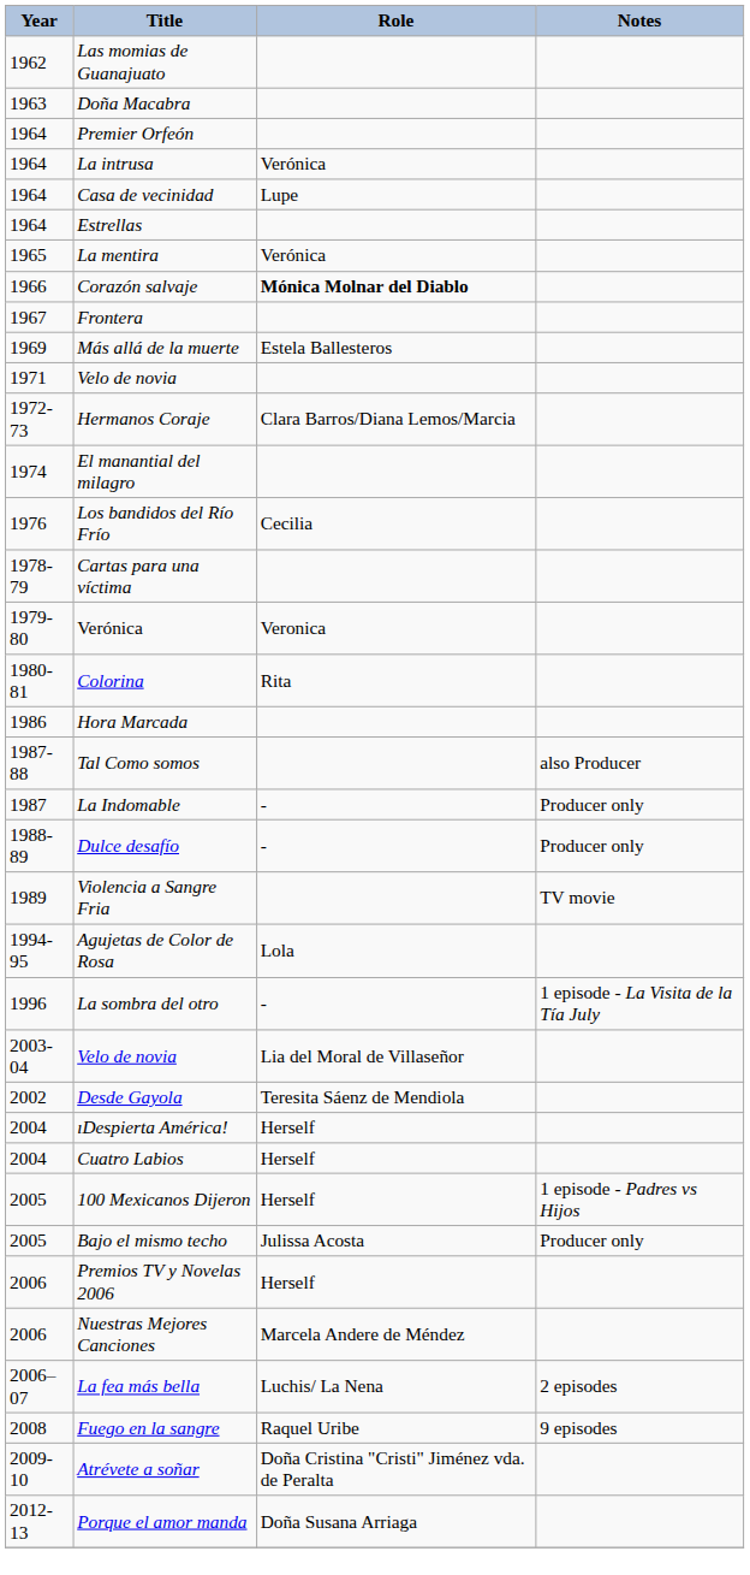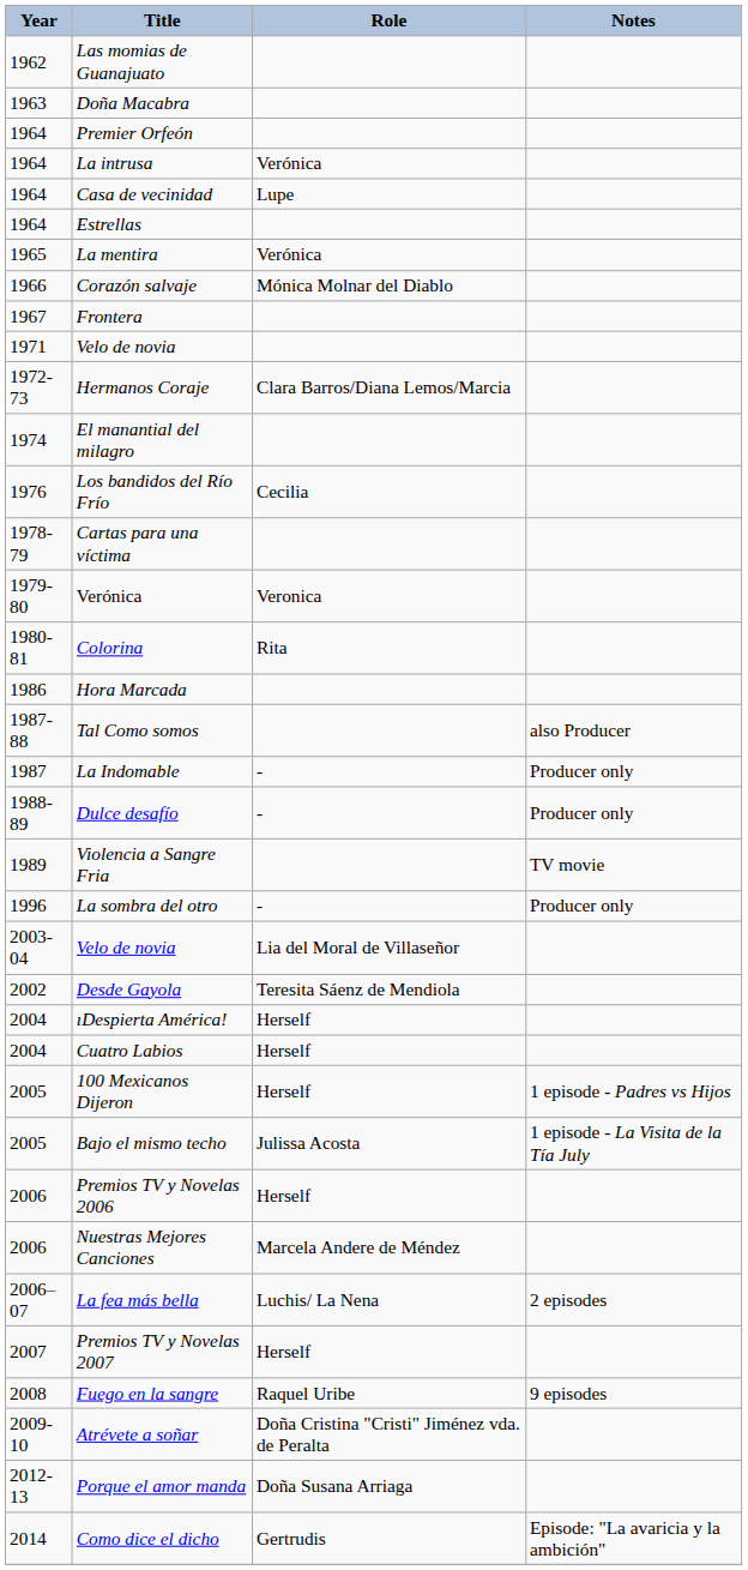 <table class="wikitable" style="font-size: 95%;">
 <tr>
 <th style="background: #B0C4DE;">Year</th>
 <th style="background: #B0C4DE;">Title</th>
 <th style="background: #B0C4DE;">Role</th>
 <th style="background: #B0C4DE;">Notes</th>
 </tr>
 <tr>
 <td>1962</td>
 <td><em>Las momias de Guanajuato</em></td>
 <td></td>
 <td></td>
 </tr>
 <tr>
 <td>1963</td>
 <td><em>Doña Macabra</em></td>
 <td></td>
 <td></td>
 </tr>
 <tr>
 <td>1964</td>
 <td><em>Premier Orfeón</em></td>
 <td></td>
 <td></td>
 </tr>
 <tr>
 <td>1964</td>
 <td><em>La intrusa</em></td>
 <td>Verónica</td>
 <td></td>
 </tr>
 <tr>
 <td>1964</td>
 <td><em>Casa de vecinidad</em></td>
 <td>Lupe</td>
 <td></td>
 </tr>
 <tr>
 <td>1964</td>
 <td><em>Estrellas</em></td>
 <td></td>
 <td></td>
 </tr>
 <tr>
 <td>1965</td>
 <td><em>La mentira</em></td>
 <td>Verónica</td>
 <td></td>
 </tr>
 <tr>
 <td>1966</td>
 <td><em>Corazón salvaje</em></td>
-<td><strong>Mónica Molnar del Diablo</strong></td>
+<td>Mónica Molnar del Diablo</td>
 <td></td>
 </tr>
 <tr>
 <td>1967</td>
 <td><em>Frontera</em></td>
 <td></td>
-<td></td>
-</tr>
-<tr>
-<td>1969</td>
-<td><em>Más allá de la muerte</em></td>
-<td>Estela Ballesteros</td>
 <td></td>
 </tr>
 <tr>
 <td>1971</td>
 <td><em>Velo de novia</em></td>
 <td></td>
 <td></td>
 </tr>
 <tr>
 <td>1972-73</td>
 <td><em>Hermanos Coraje</em></td>
 <td>Clara Barros/Diana Lemos/Marcia</td>
 <td></td>
 </tr>
 <tr>
 <td>1974</td>
 <td><em>El manantial del milagro</em></td>
 <td></td>
 <td></td>
 </tr>
 <tr>
 <td>1976</td>
 <td><em>Los bandidos del Río Frío</em></td>
 <td>Cecilia</td>
 <td></td>
 </tr>
 <tr>
 <td>1978-79</td>
 <td><em>Cartas para una víctima</em></td>
 <td></td>
 <td></td>
 </tr>
 <tr>
 <td>1979-80</td>
 <td>Verónica</td>
 <td>Veronica</td>
 <td></td>
 </tr>
 <tr>
 <td>1980-81</td>
 <td><em><a href='#'>Colorina</a></em></td>
 <td>Rita</td>
 <td></td>
 </tr>
 <tr>
 <td>1986</td>
 <td><em>Hora Marcada</em></td>
 <td></td>
 <td></td>
 </tr>
 <tr>
 <td>1987-88</td>
 <td><em>Tal Como somos</em></td>
 <td></td>
 <td>also Producer</td>
 </tr>
 <tr>
 <td>1987</td>
 <td><em>La Indomable</em></td>
 <td>-</td>
 <td>Producer only</td>
 </tr>
 <tr>
 <td>1988-89</td>
 <td><em><a href='#'>Dulce desafío</a></em></td>
 <td>-</td>
 <td>Producer only</td>
 </tr>
 <tr>
 <td>1989</td>
 <td><em>Violencia a Sangre Fria</em></td>
 <td></td>
 <td>TV movie</td>
 </tr>
 <tr>
-<td>1994-95</td>
-<td><em>Agujetas de Color de Rosa</em></td>
-<td>Lola</td>
-<td></td>
-</tr>
-<tr>
 <td>1996</td>
 <td><em>La sombra del otro</em></td>
 <td>-</td>
-<td>1 episode - <em>La Visita de la Tía July</em></td>
+<td>Producer only</td>
 </tr>
 <tr>
 <td>2003-04</td>
 <td><em><a href='#'>Velo de novia</a></em></td>
 <td>Lia del Moral de Villaseñor</td>
 <td></td>
 </tr>
 <tr>
 <td>2002</td>
 <td><em><a href='#'>Desde Gayola</a></em></td>
 <td>Teresita Sáenz de Mendiola</td>
 <td></td>
 </tr>
 <tr>
 <td>2004</td>
 <td><em>ıDespierta América!</em></td>
 <td>Herself</td>
 <td></td>
 </tr>
 <tr>
 <td>2004</td>
 <td><em>Cuatro Labios</em></td>
 <td>Herself</td>
 <td></td>
 </tr>
 <tr>
 <td>2005</td>
 <td><em>100 Mexicanos Dijeron</em></td>
 <td>Herself</td>
 <td>1 episode - <em>Padres vs Hijos</em></td>
 </tr>
 <tr>
 <td>2005</td>
 <td><em>Bajo el mismo techo</em></td>
 <td>Julissa Acosta</td>
-<td>Producer only</td>
+<td>1 episode - <em>La Visita de la Tía July</em></td>
 </tr>
 <tr>
 <td>2006</td>
 <td><em>Premios TV y Novelas 2006</em></td>
 <td>Herself</td>
 <td></td>
 </tr>
 <tr>
 <td>2006</td>
 <td><em>Nuestras Mejores Canciones</em></td>
 <td>Marcela Andere de Méndez</td>
 <td></td>
 </tr>
 <tr>
 <td>2006–07</td>
 <td><em><a href='#'>La fea más bella</a></em></td>
 <td>Luchis/ La Nena</td>
 <td>2 episodes</td>
 </tr>
 <tr>
+<td>2007</td>
+<td><em>Premios TV y Novelas 2007</em></td>
+<td>Herself</td>
+<td></td>
+</tr>
+<tr>
 <td>2008</td>
 <td><em><a href='#'>Fuego en la sangre</a></em></td>
 <td>Raquel Uribe</td>
 <td>9 episodes</td>
 </tr>
 <tr>
 <td>2009-10</td>
 <td><em><a href='#'>Atrévete a soñar</a></em></td>
 <td>Doña Cristina "Cristi" Jiménez vda. de Peralta</td>
 <td></td>
 </tr>
 <tr>
 <td>2012-13</td>
 <td><em><a href='#'>Porque el amor manda</a></em></td>
 <td>Doña Susana Arriaga</td>
 <td></td>
 </tr>
 <tr>
+<td>2014</td>
+<td><em><a href='#'>Como dice el dicho</a></em></td>
+<td>Gertrudis</td>
+<td>Episode: "La avaricia y la ambición"</td>
+</tr>
+<tr>
 </tr>
 </table>
